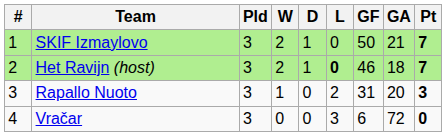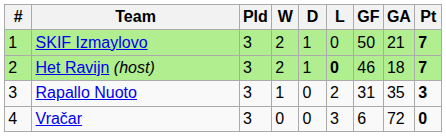 <table class=wikitable>
 <tr align=center>
 </tr>
 <tr>
 <th width=20>#</th>
 <th width=200>Team</th>
 <th width=20>Pld</th>
 <th width=20>W</th>
 <th width=20>D</th>
 <th width=20>L</th>
 <th width=20>GF</th>
 <th width=20>GA</th>
 <th width=20>Pt</th>
 </tr>
 <tr bgcolor=B0EE90>
 <td>1</td>
 <td align="left"> <a href='#'>SKIF Izmaylovo</a></td>
 <td>3</td>
 <td>2</td>
 <td>1</td>
 <td>0</td>
 <td>50</td>
 <td>21</td>
 <td><strong>7</strong></td>
 </tr>
 <tr bgcolor=B0EE90>
 <td>2</td>
 <td align="left"> <a href='#'>Het Ravijn</a> <em>(host)</em></td>
 <td>3</td>
 <td>2</td>
 <td>1</td>
 <td><strong>0</strong></td>
 <td>46</td>
 <td>18</td>
 <td><strong>7</strong></td>
 </tr>
 <tr bgcolor=>
 <td>3</td>
 <td align="left"> <a href='#'>Rapallo Nuoto</a></td>
 <td>3</td>
 <td>1</td>
 <td>0</td>
 <td>2</td>
 <td>31</td>
-<td>20</td>
+<td>35</td>
 <td><strong>3</strong></td>
 </tr>
 <tr bgcolor=>
 <td>4</td>
 <td align="left"> <a href='#'>Vračar</a></td>
 <td>3</td>
 <td>0</td>
 <td>0</td>
 <td>3</td>
 <td>6</td>
 <td>72</td>
 <td><strong>0</strong></td>
 </tr>
 </table>
